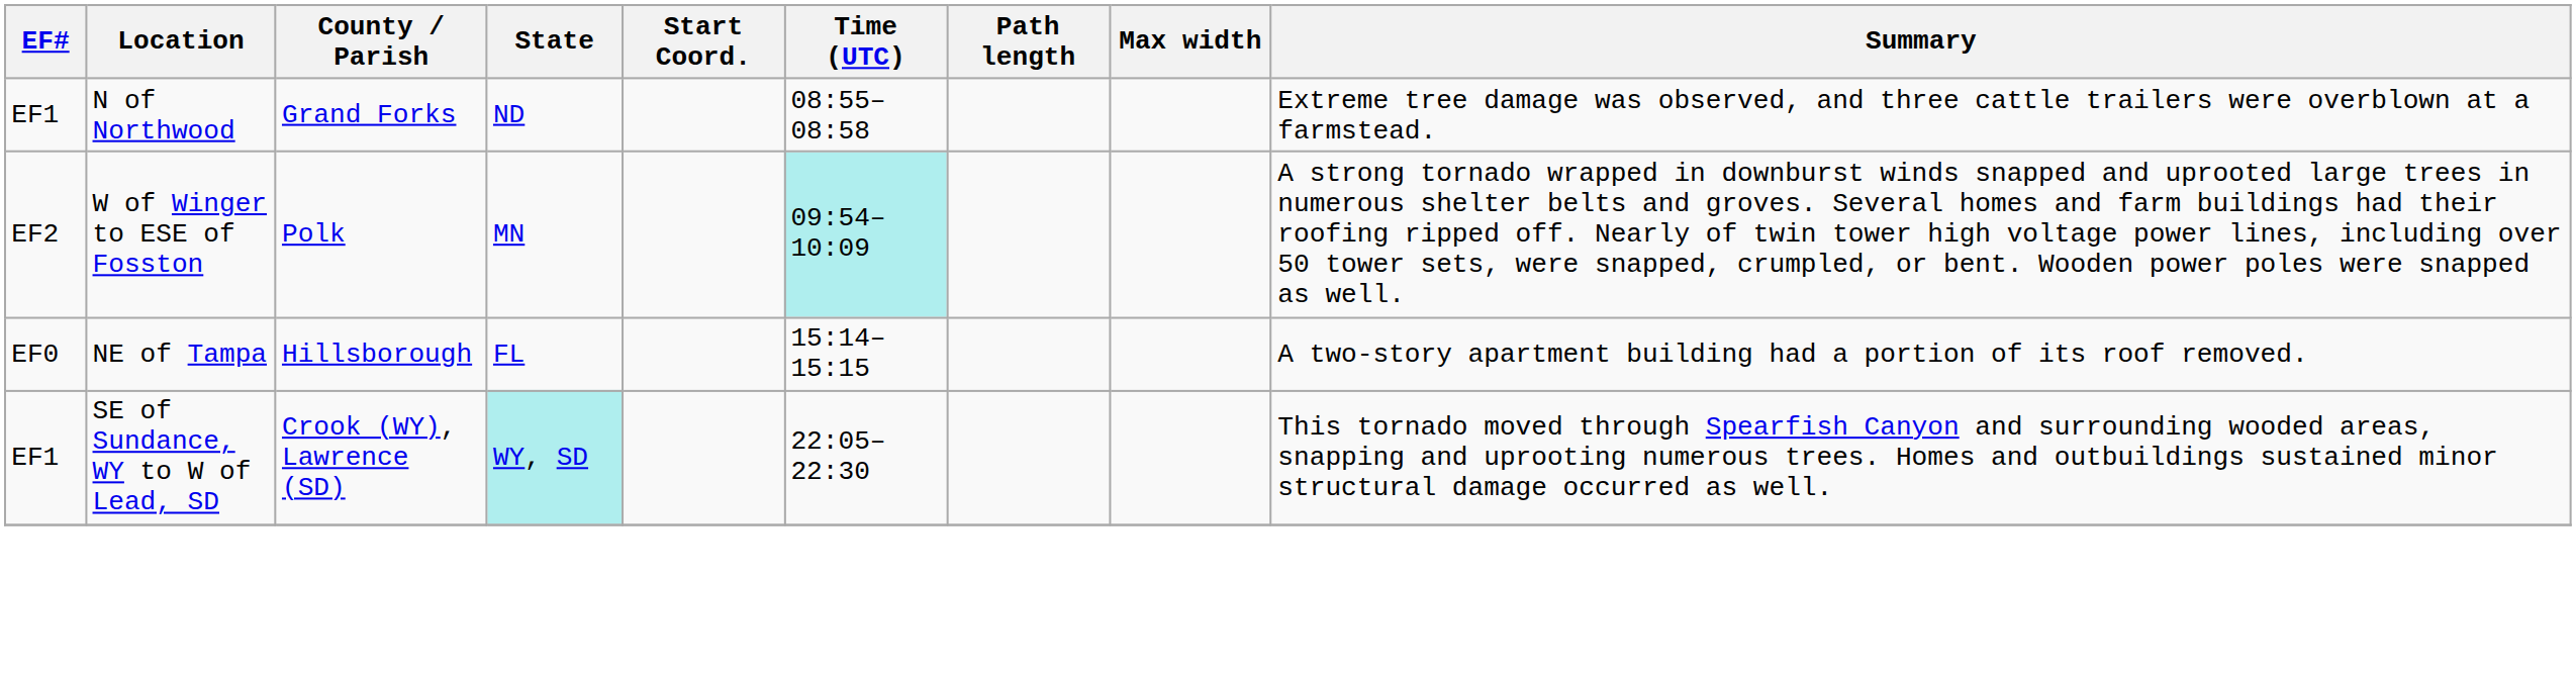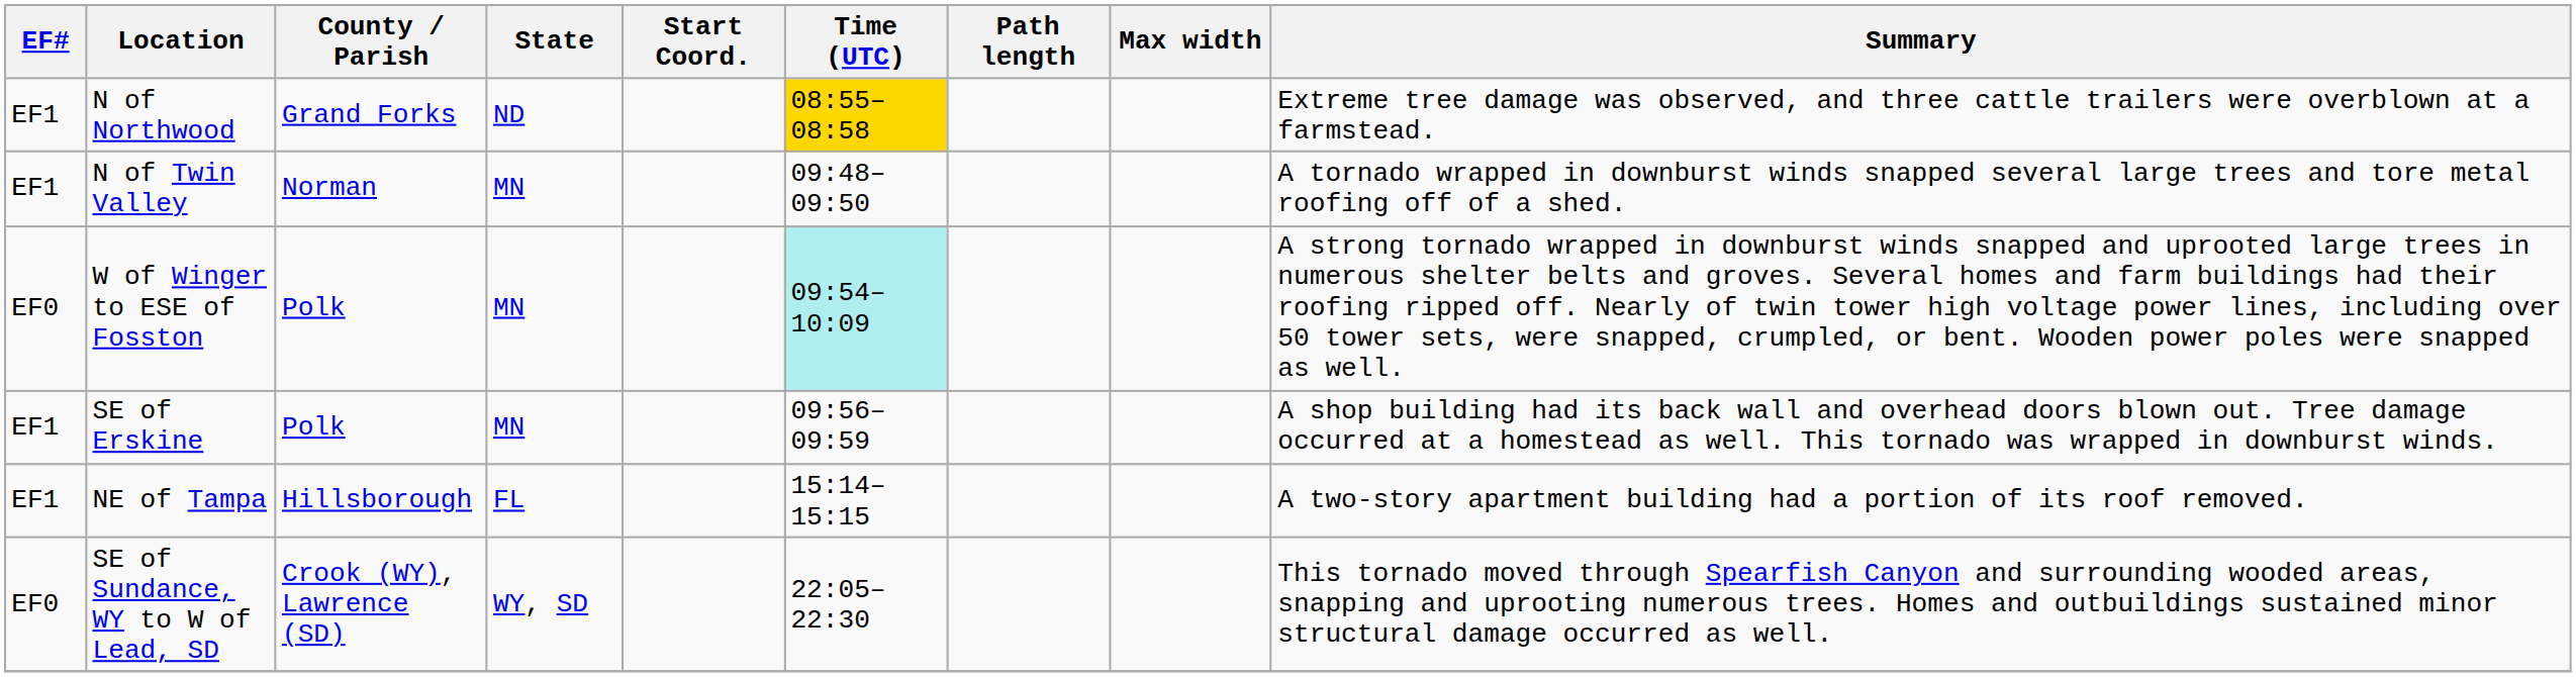 <table class="wikitable sortable" style="width:100%;">
 <tr>
 <th scope="col"  style="width:3%; text-align:center;"><a href='#'>EF#</a></th>
 <th scope="col"  style="width:7%; text-align:center;" class="unsortable">Location</th>
 <th scope="col"  style="width:6%; text-align:center;" class="unsortable">County / Parish</th>
 <th scope="col"  style="width:5%; text-align:center;">State</th>
 <th scope="col"  style="width:6%; text-align:center;">Start Coord.</th>
 <th scope="col"  style="width:6%; text-align:center;">Time (<a href='#'>UTC</a>)</th>
 <th scope="col"  style="width:6%; text-align:center;">Path length</th>
 <th scope="col"  style="width:6%; text-align:center;">Max width</th>
 <th scope="col" class="unsortable" style="width:48%; text-align:center;">Summary</th>
 </tr>
 <tr>
 <td bgcolor=>EF1</td>
 <td>N of <a href='#'>Northwood</a></td>
 <td><a href='#'>Grand Forks</a></td>
 <td><a href='#'>ND</a></td>
 <td></td>
-<td>08:55–08:58</td>
+<td style="background: gold;">08:55–08:58</td>
 <td></td>
 <td></td>
 <td>Extreme tree damage was observed, and three cattle trailers were overblown at a farmstead.</td>
 </tr>
 <tr>
-<td bgcolor=>EF2</td>
+<td bgcolor=>EF1</td>
+<td>N of <a href='#'>Twin Valley</a></td>
+<td><a href='#'>Norman</a></td>
+<td><a href='#'>MN</a></td>
+<td></td>
+<td>09:48–09:50</td>
+<td></td>
+<td></td>
+<td>A tornado wrapped in downburst winds snapped several large trees and tore metal roofing off of a shed.</td>
+</tr>
+<tr>
+<td bgcolor=>EF0</td>
 <td>W of <a href='#'>Winger</a> to ESE of <a href='#'>Fosston</a></td>
 <td><a href='#'>Polk</a></td>
 <td><a href='#'>MN</a></td>
 <td></td>
 <td style="background: paleturquoise;">09:54–10:09</td>
 <td></td>
 <td></td>
 <td>A strong tornado wrapped in downburst winds snapped and uprooted large trees in numerous shelter belts and groves. Several homes and farm buildings had their roofing ripped off. Nearly  of twin tower high voltage power lines, including over 50 tower sets, were snapped, crumpled, or bent. Wooden power poles were snapped as well.</td>
 </tr>
 <tr>
-<td bgcolor=>EF0</td>
+<td bgcolor=>EF1</td>
+<td>SE of <a href='#'>Erskine</a></td>
+<td><a href='#'>Polk</a></td>
+<td><a href='#'>MN</a></td>
+<td></td>
+<td>09:56–09:59</td>
+<td></td>
+<td></td>
+<td>A shop building had its back wall and overhead doors blown out. Tree damage occurred at a homestead as well. This tornado was wrapped in downburst winds.</td>
+</tr>
+<tr>
+<td bgcolor=>EF1</td>
 <td>NE of <a href='#'>Tampa</a></td>
 <td><a href='#'>Hillsborough</a></td>
 <td><a href='#'>FL</a></td>
 <td></td>
 <td>15:14–15:15</td>
 <td></td>
 <td></td>
 <td>A two-story apartment building had a portion of its roof removed.</td>
 </tr>
 <tr>
-<td bgcolor=>EF1</td>
+<td bgcolor=>EF0</td>
 <td>SE of <a href='#'>Sundance, WY</a> to W of <a href='#'>Lead, SD</a></td>
 <td><a href='#'>Crook (WY)</a>, <a href='#'>Lawrence (SD)</a></td>
-<td style="background: paleturquoise;"><a href='#'>WY</a>, <a href='#'>SD</a></td>
+<td><a href='#'>WY</a>, <a href='#'>SD</a></td>
 <td></td>
 <td>22:05–22:30</td>
 <td></td>
 <td></td>
 <td>This tornado moved through <a href='#'>Spearfish Canyon</a> and surrounding wooded areas, snapping and uprooting numerous trees. Homes and outbuildings sustained minor structural damage occurred as well.</td>
 </tr>
 <tr>
 </tr>
 </table>
